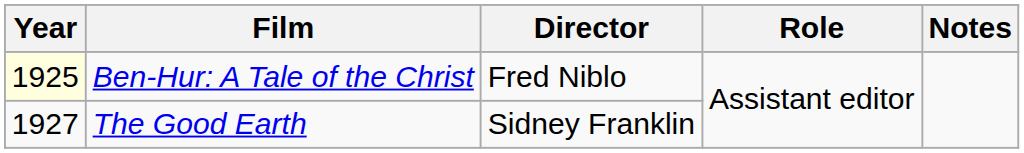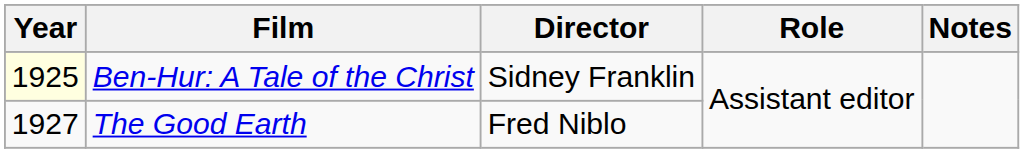 <table class="wikitable">
 <tr>
 <th>Year</th>
 <th>Film</th>
 <th>Director</th>
 <th>Role</th>
 <th>Notes</th>
 </tr>
 <tr>
 <td style="background: lightyellow;">1925</td>
 <td><em><a href='#'>Ben-Hur: A Tale of the Christ</a></em></td>
-<td>Fred Niblo</td>
+<td>Sidney Franklin</td>
 <td rowspan=2>Assistant editor</td>
 <td rowspan=2><small></small></td>
 </tr>
 <tr>
 <td>1927</td>
 <td><em><a href='#'>The Good Earth</a></em></td>
-<td>Sidney Franklin</td>
+<td>Fred Niblo</td>
 </tr>
 </table>
